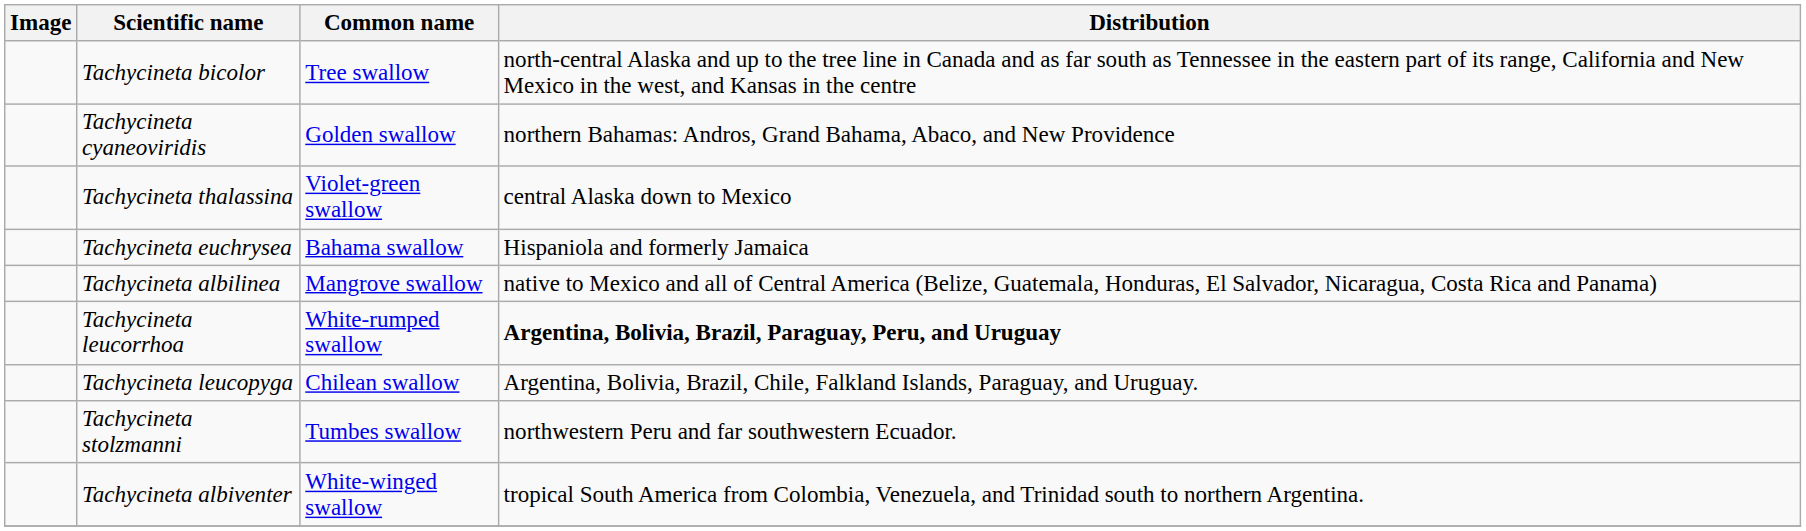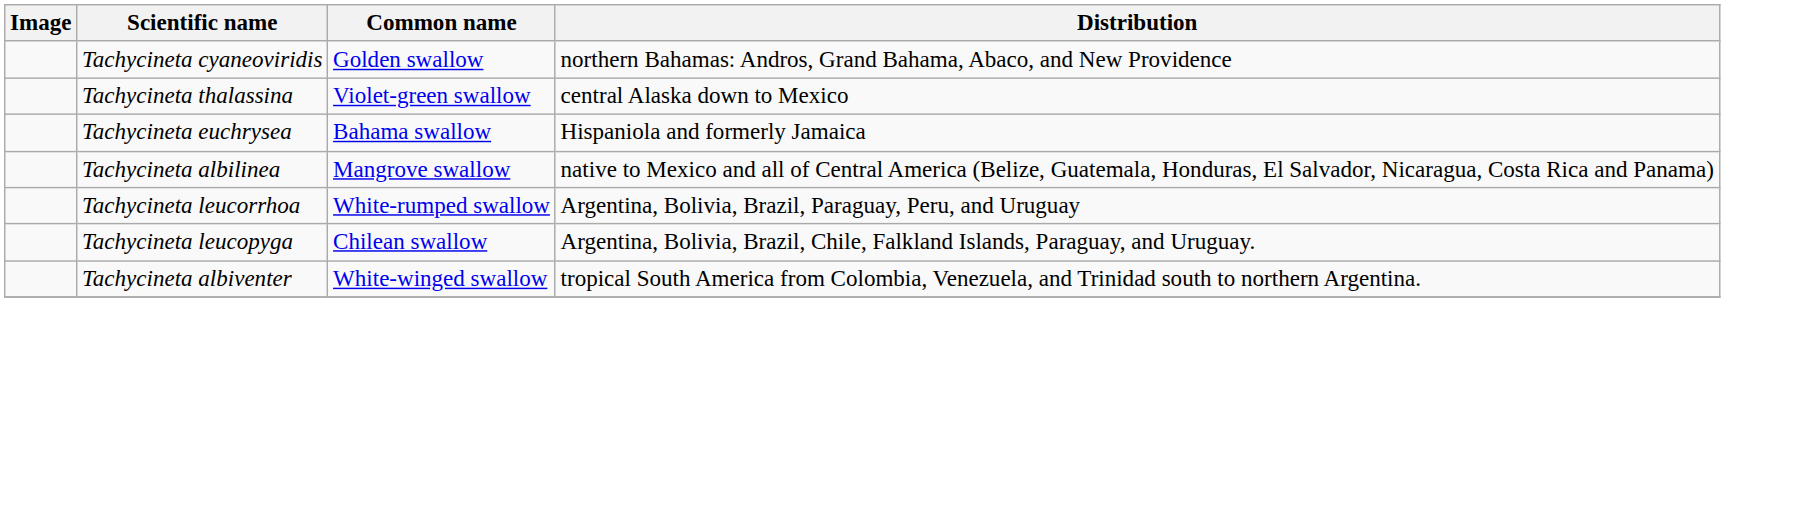 <table class="wikitable">
 <tr>
 <th>Image</th>
 <th>Scientific name</th>
 <th>Common name</th>
 <th>Distribution</th>
-</tr>
-<tr>
-<td></td>
-<td><em>Tachycineta bicolor</em></td>
-<td><a href='#'>Tree swallow</a></td>
-<td>north-central Alaska and up to the tree line in Canada and as far south as Tennessee in the eastern part of its range, California and New Mexico in the west, and Kansas in the centre</td>
 </tr>
 <tr>
 <td></td>
 <td><em>Tachycineta cyaneoviridis</em></td>
 <td><a href='#'>Golden swallow</a></td>
 <td>northern Bahamas: Andros, Grand Bahama, Abaco, and New Providence</td>
 </tr>
 <tr>
 <td></td>
 <td><em>Tachycineta thalassina</em></td>
 <td><a href='#'>Violet-green swallow</a></td>
 <td>central Alaska down to Mexico</td>
 </tr>
 <tr>
 <td></td>
 <td><em>Tachycineta euchrysea</em></td>
 <td><a href='#'>Bahama swallow</a></td>
 <td>Hispaniola and formerly Jamaica</td>
 </tr>
 <tr>
 <td></td>
 <td><em>Tachycineta albilinea</em></td>
 <td><a href='#'>Mangrove swallow</a></td>
 <td>native to Mexico and all of Central America (Belize, Guatemala, Honduras, El Salvador, Nicaragua, Costa Rica and Panama)</td>
 </tr>
 <tr>
 <td></td>
 <td><em>Tachycineta leucorrhoa</em></td>
 <td><a href='#'>White-rumped swallow</a></td>
-<td><strong>Argentina, Bolivia, Brazil, Paraguay, Peru, and Uruguay</strong></td>
+<td>Argentina, Bolivia, Brazil, Paraguay, Peru, and Uruguay</td>
 </tr>
 <tr>
 <td></td>
 <td><em>Tachycineta leucopyga</em></td>
 <td><a href='#'>Chilean swallow</a></td>
 <td>Argentina, Bolivia, Brazil, Chile, Falkland Islands, Paraguay, and Uruguay.</td>
-</tr>
-<tr>
-<td></td>
-<td><em>Tachycineta stolzmanni</em></td>
-<td><a href='#'>Tumbes swallow</a></td>
-<td>northwestern Peru and far southwestern Ecuador.</td>
 </tr>
 <tr>
 <td></td>
 <td><em>Tachycineta albiventer</em></td>
 <td><a href='#'>White-winged swallow</a></td>
 <td>tropical South America from Colombia, Venezuela, and Trinidad south to northern Argentina.</td>
 </tr>
 <tr>
 </tr>
 </table>
